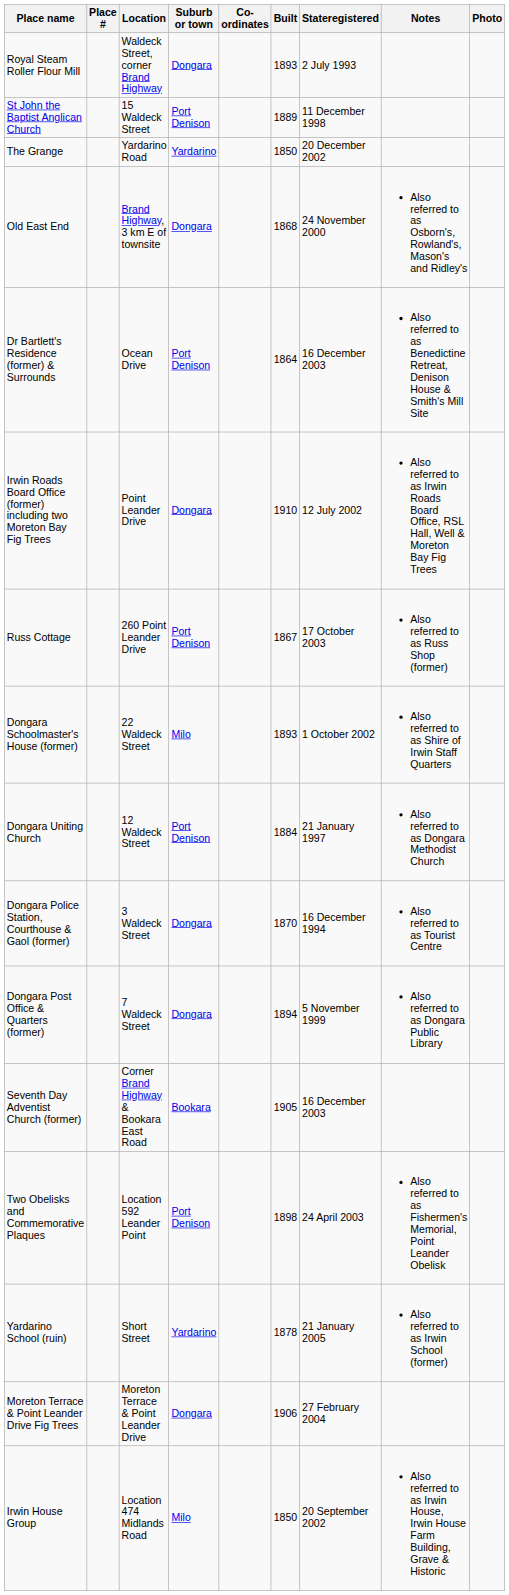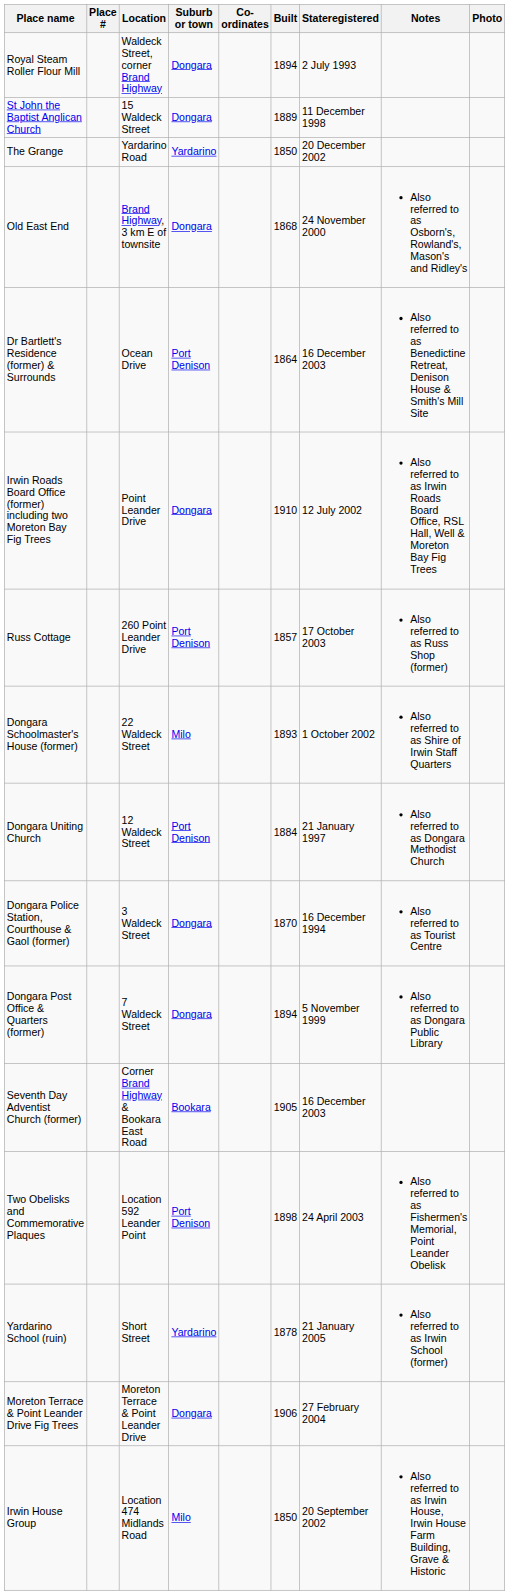 <table class="wikitable sortable">
 <tr>
 <th>Place name</th>
 <th>Place #</th>
 <th>Location</th>
 <th>Suburb or town</th>
 <th>Co-ordinates</th>
 <th>Built</th>
 <th>Stateregistered</th>
 <th class="unsortable">Notes</th>
 <th class="unsortable">Photo</th>
 </tr>
 <tr>
 <td>Royal Steam Roller Flour Mill</td>
 <td></td>
 <td>Waldeck Street, corner <a href='#'>Brand Highway</a></td>
 <td><a href='#'>Dongara</a></td>
 <td></td>
-<td>1893</td>
+<td>1894</td>
 <td>2 July 1993</td>
 <td></td>
 <td></td>
 </tr>
 <tr>
 <td><a href='#'>St John the Baptist Anglican Church</a></td>
 <td></td>
 <td>15 Waldeck Street</td>
-<td><a href='#'>Port Denison</a></td>
+<td><a href='#'>Dongara</a></td>
 <td></td>
 <td>1889</td>
 <td>11 December 1998</td>
 <td></td>
 <td></td>
 </tr>
 <tr>
 <td>The Grange</td>
 <td></td>
 <td>Yardarino Road</td>
 <td><a href='#'>Yardarino</a></td>
 <td></td>
 <td>1850</td>
 <td>20 December 2002</td>
 <td></td>
 <td></td>
 </tr>
 <tr>
 <td>Old East End</td>
 <td></td>
 <td><a href='#'>Brand Highway</a>, 3 km E of townsite</td>
 <td><a href='#'>Dongara</a></td>
 <td></td>
 <td>1868</td>
 <td>24 November 2000</td>
 <td><br><ul><li>Also referred to as Osborn's, Rowland's, Mason's and Ridley's</li></ul></td>
 <td></td>
 </tr>
 <tr>
 <td>Dr Bartlett's Residence (former) & Surrounds</td>
 <td></td>
 <td>Ocean Drive</td>
 <td><a href='#'>Port Denison</a></td>
 <td></td>
 <td>1864</td>
 <td>16 December 2003</td>
 <td><br><ul><li>Also referred to as Benedictine Retreat, Denison House & Smith's Mill Site</li></ul></td>
 <td></td>
 </tr>
 <tr>
 <td>Irwin Roads Board Office (former) including two Moreton Bay Fig Trees</td>
 <td></td>
 <td>Point Leander Drive</td>
 <td><a href='#'>Dongara</a></td>
 <td></td>
 <td>1910</td>
 <td>12 July 2002</td>
 <td><br><ul><li>Also referred to as Irwin Roads Board Office, RSL Hall, Well & Moreton Bay Fig Trees</li></ul></td>
 <td></td>
 </tr>
 <tr>
 <td>Russ Cottage</td>
 <td></td>
 <td>260 Point Leander Drive</td>
 <td><a href='#'>Port Denison</a></td>
 <td></td>
-<td>1867</td>
+<td>1857</td>
 <td>17 October 2003</td>
 <td><br><ul><li>Also referred to as Russ Shop (former)</li></ul></td>
 <td></td>
 </tr>
 <tr>
 <td>Dongara Schoolmaster's House (former)</td>
 <td></td>
 <td>22 Waldeck Street</td>
 <td><a href='#'>Milo</a></td>
 <td></td>
 <td>1893</td>
 <td>1 October 2002</td>
 <td><br><ul><li>Also referred to as Shire of Irwin Staff Quarters</li></ul></td>
 <td></td>
 </tr>
 <tr>
 <td>Dongara Uniting Church</td>
 <td></td>
 <td>12 Waldeck Street</td>
 <td><a href='#'>Port Denison</a></td>
 <td></td>
 <td>1884</td>
 <td>21 January 1997</td>
 <td><br><ul><li>Also referred to as Dongara Methodist Church</li></ul></td>
 <td></td>
 </tr>
 <tr>
 <td>Dongara Police Station, Courthouse & Gaol (former)</td>
 <td></td>
 <td>3 Waldeck Street</td>
 <td><a href='#'>Dongara</a></td>
 <td></td>
 <td>1870</td>
 <td>16 December 1994</td>
 <td><br><ul><li>Also referred to as Tourist Centre</li></ul></td>
 <td></td>
 </tr>
 <tr>
 <td>Dongara Post Office & Quarters (former)</td>
 <td></td>
 <td>7 Waldeck Street</td>
 <td><a href='#'>Dongara</a></td>
 <td></td>
 <td>1894</td>
 <td>5 November 1999</td>
 <td><br><ul><li>Also referred to as Dongara Public Library</li></ul></td>
 <td></td>
 </tr>
 <tr>
 <td>Seventh Day Adventist Church (former)</td>
 <td></td>
 <td>Corner <a href='#'>Brand Highway</a> & Bookara East Road</td>
 <td><a href='#'>Bookara</a></td>
 <td></td>
 <td>1905</td>
 <td>16 December 2003</td>
 <td></td>
 <td></td>
 </tr>
 <tr>
 <td>Two Obelisks and Commemorative Plaques</td>
 <td></td>
 <td>Location 592 Leander Point</td>
 <td><a href='#'>Port Denison</a></td>
 <td></td>
 <td>1898</td>
 <td>24 April 2003</td>
 <td><br><ul><li>Also referred to as Fishermen's Memorial, Point Leander Obelisk</li></ul></td>
 <td></td>
 </tr>
 <tr>
 <td>Yardarino School (ruin)</td>
 <td></td>
 <td>Short Street</td>
 <td><a href='#'>Yardarino</a></td>
 <td></td>
 <td>1878</td>
 <td>21 January 2005</td>
 <td><br><ul><li>Also referred to as Irwin School (former)</li></ul></td>
 <td></td>
 </tr>
 <tr>
 <td>Moreton Terrace & Point Leander Drive Fig Trees</td>
 <td></td>
 <td>Moreton Terrace & Point Leander Drive</td>
 <td><a href='#'>Dongara</a></td>
 <td></td>
 <td>1906</td>
 <td>27 February 2004</td>
 <td></td>
 <td></td>
 </tr>
 <tr>
 <td>Irwin House Group</td>
 <td></td>
 <td>Location 474 Midlands Road</td>
 <td><a href='#'>Milo</a></td>
 <td></td>
 <td>1850</td>
 <td>20 September 2002</td>
 <td><br><ul><li>Also referred to as Irwin House, Irwin House Farm Building, Grave & Historic</li></ul></td>
 <td></td>
 </tr>
 </table>
